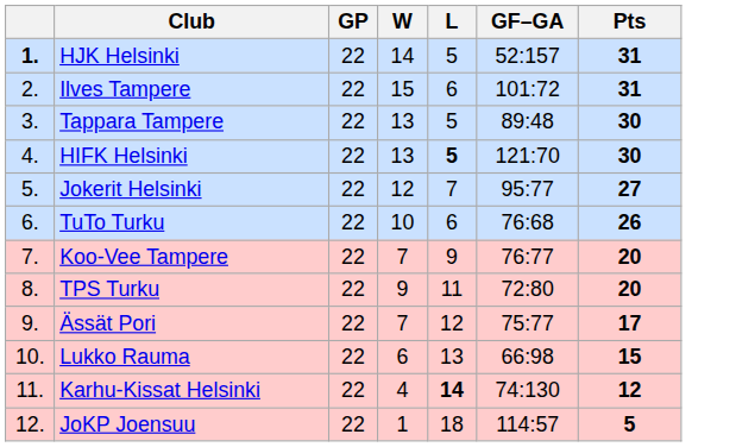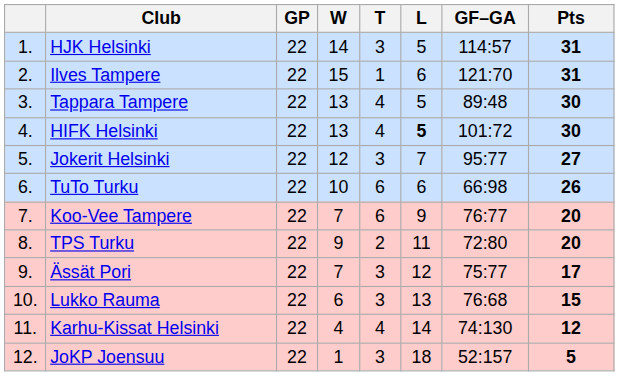 <table class="wikitable">
 <tr>
 <th width="30"></th>
 <th width="200">Club</th>
 <th width="30">GP</th>
 <th width="30">W</th>
+<th width="30">T</th>
 <th width="30">L</th>
 <th width="70">GF–GA</th>
 <th width="70">Pts</th>
 </tr>
 <tr bgcolor="#CAE1FF" align="center">
-<td><strong>1.</strong></td>
+<td>1.</td>
 <td align="left"><a href='#'>HJK Helsinki</a></td>
 <td>22</td>
 <td>14</td>
+<td>3</td>
 <td>5</td>
-<td>52:157</td>
+<td>114:57</td>
 <td><strong>31</strong></td>
 </tr>
 <tr bgcolor="#CAE1FF" align="center">
 <td>2.</td>
 <td align="left"><a href='#'>Ilves Tampere</a></td>
 <td>22</td>
 <td>15</td>
+<td>1</td>
 <td>6</td>
-<td>101:72</td>
+<td>121:70</td>
 <td><strong>31</strong></td>
 </tr>
 <tr bgcolor="#CAE1FF" align="center">
 <td>3.</td>
 <td align="left"><a href='#'>Tappara Tampere</a></td>
 <td>22</td>
 <td>13</td>
+<td>4</td>
 <td>5</td>
 <td>89:48</td>
 <td><strong>30</strong></td>
 </tr>
 <tr bgcolor="#CAE1FF" align="center">
 <td>4.</td>
 <td align="left"><a href='#'>HIFK Helsinki</a></td>
 <td>22</td>
 <td>13</td>
+<td>4</td>
 <td><strong>5</strong></td>
-<td>121:70</td>
+<td>101:72</td>
 <td><strong>30</strong></td>
 </tr>
 <tr bgcolor="#CAE1FF" align="center">
 <td>5.</td>
 <td align="left"><a href='#'>Jokerit Helsinki</a></td>
 <td>22</td>
 <td>12</td>
+<td>3</td>
 <td>7</td>
 <td>95:77</td>
 <td><strong>27</strong></td>
 </tr>
 <tr bgcolor="#CAE1FF" align="center">
 <td>6.</td>
 <td align="left"><a href='#'>TuTo Turku</a></td>
 <td>22</td>
 <td>10</td>
 <td>6</td>
-<td>76:68</td>
+<td>6</td>
+<td>66:98</td>
 <td><strong>26</strong></td>
 </tr>
 <tr bgcolor="#FFCCCC" align="center">
 <td>7.</td>
 <td align="left"><a href='#'>Koo-Vee Tampere</a></td>
 <td>22</td>
 <td>7</td>
+<td>6</td>
 <td>9</td>
 <td>76:77</td>
 <td><strong>20</strong></td>
 </tr>
 <tr bgcolor="#FFCCCC" align="center">
 <td>8.</td>
 <td align="left"><a href='#'>TPS Turku</a></td>
 <td>22</td>
 <td>9</td>
+<td>2</td>
 <td>11</td>
 <td>72:80</td>
 <td><strong>20</strong></td>
 </tr>
 <tr bgcolor="#FFCCCC" align="center">
 <td>9.</td>
 <td align="left"><a href='#'>Ässät Pori</a></td>
 <td>22</td>
 <td>7</td>
+<td>3</td>
 <td>12</td>
 <td>75:77</td>
 <td><strong>17</strong></td>
 </tr>
 <tr bgcolor="#FFCCCC" align="center">
 <td>10.</td>
 <td align="left"><a href='#'>Lukko Rauma</a></td>
 <td>22</td>
 <td>6</td>
+<td>3</td>
 <td>13</td>
-<td>66:98</td>
+<td>76:68</td>
 <td><strong>15</strong></td>
 </tr>
 <tr bgcolor="#FFCCCC" align="center">
 <td>11.</td>
 <td align="left"><a href='#'>Karhu-Kissat Helsinki</a></td>
 <td>22</td>
 <td>4</td>
-<td><strong>14</strong></td>
+<td>4</td>
+<td>14</td>
 <td>74:130</td>
 <td><strong>12</strong></td>
 </tr>
 <tr bgcolor="#FFCCCC" align="center">
 <td>12.</td>
 <td align="left"><a href='#'>JoKP Joensuu</a></td>
 <td>22</td>
 <td>1</td>
+<td>3</td>
 <td>18</td>
-<td>114:57</td>
+<td>52:157</td>
 <td><strong>5</strong></td>
 </tr>
 </table>
